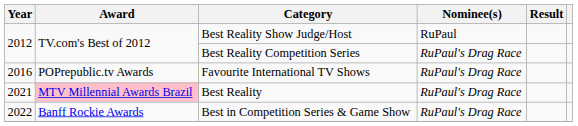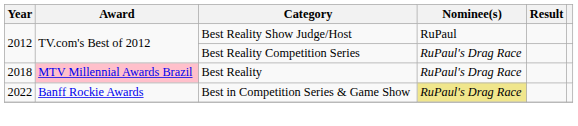 <table class="wikitable">
 <tr>
 <th>Year</th>
 <th>Award</th>
 <th>Category</th>
 <th>Nominee(s)</th>
 <th>Result</th>
 <th scope="col" class="unsortable" style="width:1%;"></th>
 </tr>
 <tr>
 <td rowspan="2" style="text-align: center;">2012</td>
 <td rowspan="2">TV.com's Best of 2012</td>
 <td>Best Reality Show Judge/Host</td>
 <td>RuPaul</td>
 <td></td>
 <td></td>
 </tr>
 <tr>
 <td>Best Reality Competition Series</td>
 <td><em>RuPaul's Drag Race</em></td>
 <td></td>
 <td></td>
 </tr>
 <tr>
-<td style="text-align: center;">2016</td>
-<td>POPrepublic.tv Awards</td>
-<td>Favourite International TV Shows</td>
-<td><em>RuPaul's Drag Race</em></td>
-<td></td>
-<td></td>
-</tr>
-<tr>
-<td style="text-align: center;">2021</td>
+<td style="text-align: center;">2018</td>
 <td style="background: pink;"><a href='#'>MTV Millennial Awards Brazil</a></td>
 <td>Best Reality</td>
 <td><em>RuPaul's Drag Race</em></td>
 <td></td>
 <td></td>
 </tr>
 <tr>
 <td style="text-align: center;">2022</td>
 <td><a href='#'>Banff Rockie Awards</a></td>
 <td>Best in Competition Series & Game Show</td>
-<td><em>RuPaul's Drag Race</em></td>
+<td style="background: khaki;"><em>RuPaul's Drag Race</em></td>
 <td></td>
 <td></td>
 </tr>
 <tr>
 </tr>
 </table>
